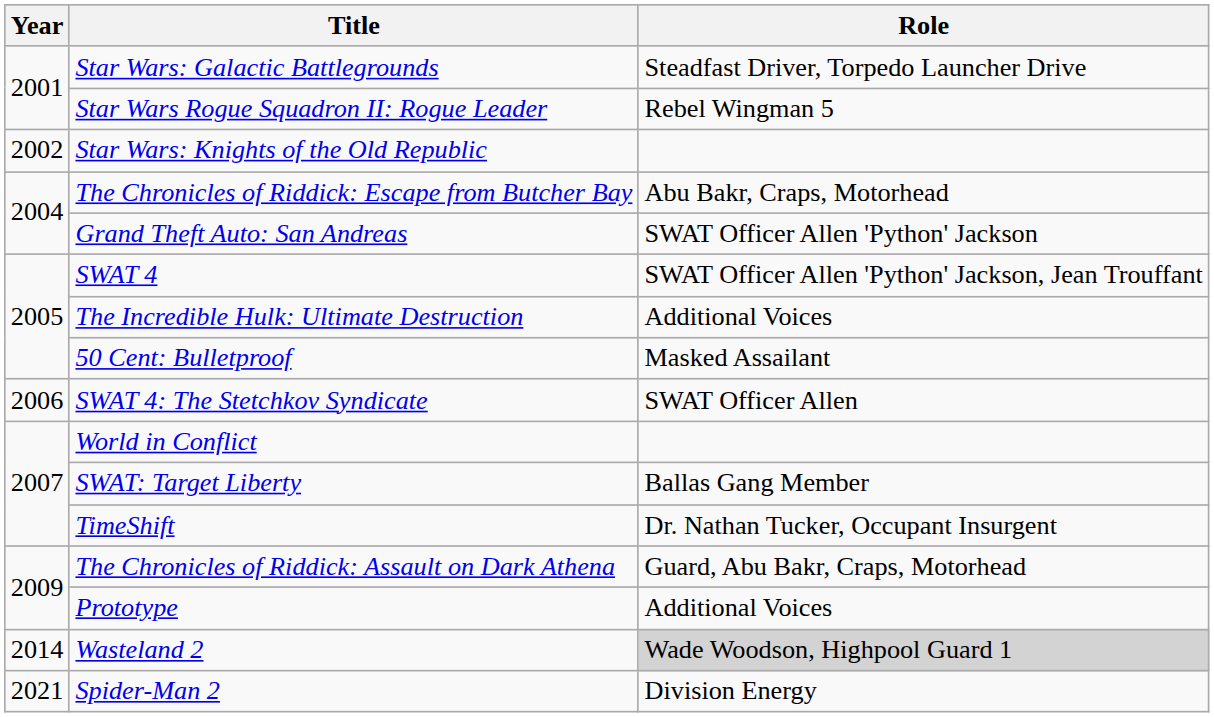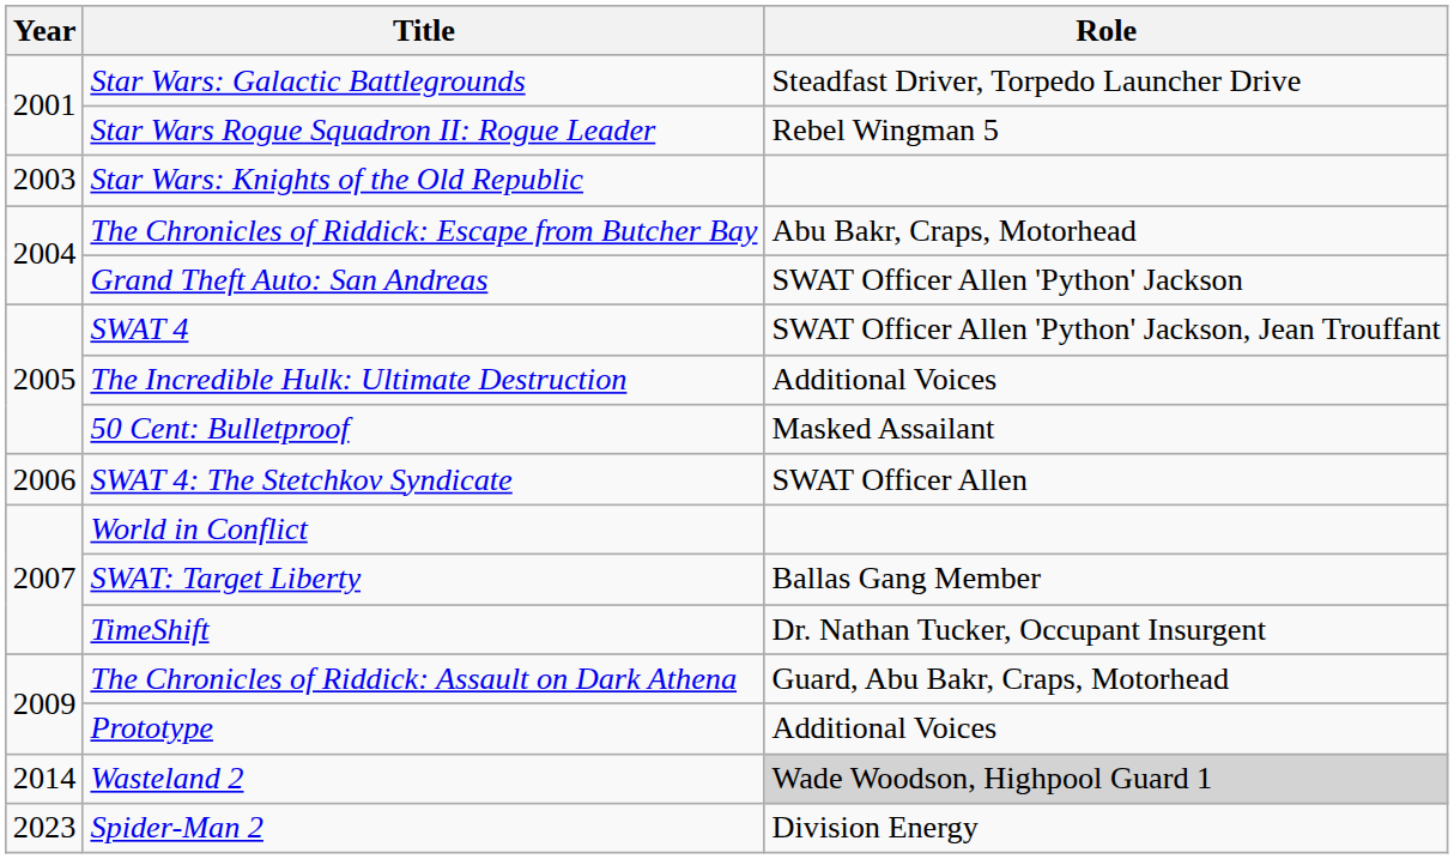 <table class="wikitable">
 <tr>
 <th>Year</th>
 <th>Title</th>
 <th>Role</th>
 </tr>
 <tr>
 <td rowspan="2">2001</td>
 <td><em><a href='#'>Star Wars: Galactic Battlegrounds</a></em></td>
 <td>Steadfast Driver, Torpedo Launcher Drive</td>
 </tr>
 <tr>
 <td><em><a href='#'>Star Wars Rogue Squadron II: Rogue Leader</a></em></td>
 <td>Rebel Wingman 5</td>
 </tr>
 <tr>
-<td>2002</td>
+<td>2003</td>
 <td><em><a href='#'>Star Wars: Knights of the Old Republic</a></em></td>
 <td></td>
 </tr>
 <tr>
 <td rowspan="2">2004</td>
 <td><em><a href='#'>The Chronicles of Riddick: Escape from Butcher Bay</a></em></td>
 <td>Abu Bakr, Craps, Motorhead</td>
 </tr>
 <tr>
 <td><em><a href='#'>Grand Theft Auto: San Andreas</a></em></td>
 <td>SWAT Officer Allen 'Python' Jackson</td>
 </tr>
 <tr>
 <td rowspan="3">2005</td>
 <td><em><a href='#'>SWAT 4 </a></em></td>
 <td>SWAT Officer Allen 'Python' Jackson, Jean Trouffant</td>
 </tr>
 <tr>
 <td><em><a href='#'>The Incredible Hulk: Ultimate Destruction</a></em></td>
 <td>Additional Voices</td>
 </tr>
 <tr>
 <td><em><a href='#'>50 Cent: Bulletproof</a></em></td>
 <td>Masked Assailant</td>
 </tr>
 <tr>
 <td>2006</td>
 <td><em><a href='#'>SWAT 4: The Stetchkov Syndicate</a></em></td>
 <td>SWAT Officer Allen</td>
 </tr>
 <tr>
 <td rowspan="3">2007</td>
 <td><em><a href='#'>World in Conflict</a></em></td>
 <td></td>
 </tr>
 <tr>
 <td><em><a href='#'>SWAT: Target Liberty</a></em></td>
 <td>Ballas Gang Member</td>
 </tr>
 <tr>
 <td><em><a href='#'>TimeShift</a></em></td>
 <td>Dr. Nathan Tucker, Occupant Insurgent</td>
 </tr>
 <tr>
 <td rowspan="2">2009</td>
 <td><em><a href='#'>The Chronicles of Riddick: Assault on Dark Athena</a></em></td>
 <td>Guard, Abu Bakr, Craps, Motorhead</td>
 </tr>
 <tr>
 <td><em><a href='#'>Prototype</a></em></td>
 <td>Additional Voices</td>
 </tr>
 <tr>
 <td>2014</td>
 <td><em><a href='#'>Wasteland 2</a></em></td>
 <td style="background: lightgrey;">Wade Woodson, Highpool Guard 1</td>
 </tr>
 <tr>
-<td>2021</td>
+<td>2023</td>
 <td><em><a href='#'>Spider-Man 2</a></em></td>
 <td>Division Energy</td>
 </tr>
 </table>
